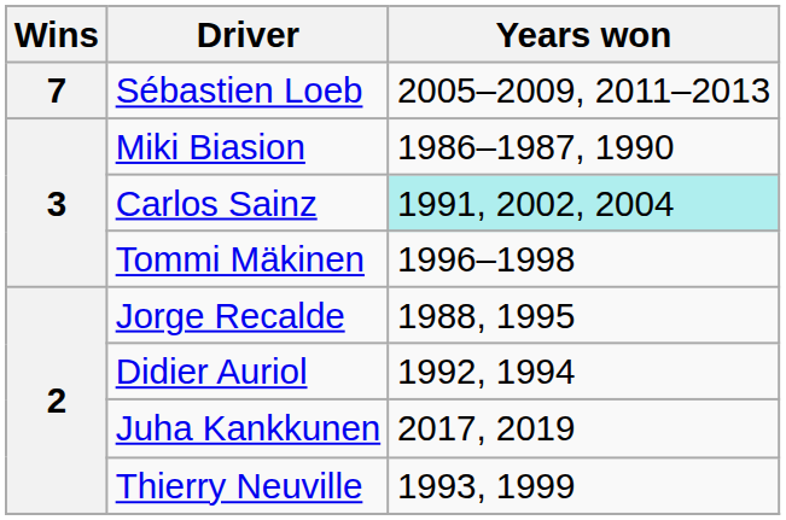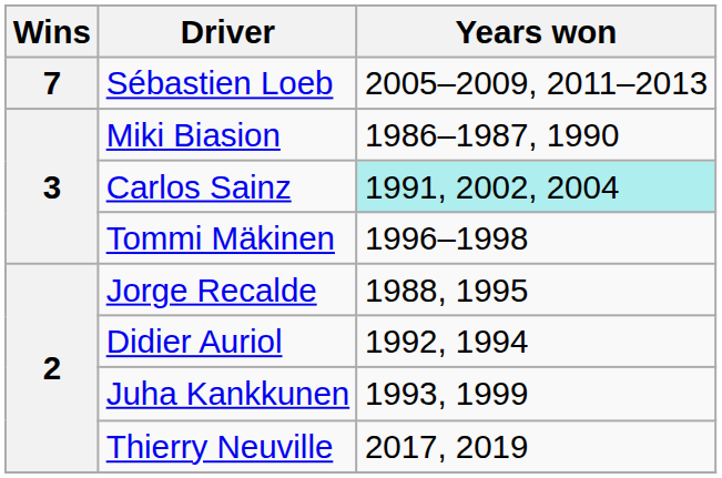 <table class="wikitable" style="font-size: 95%;">
 <tr>
 <th>Wins</th>
 <th>Driver</th>
 <th>Years won</th>
 </tr>
 <tr>
 <th>7</th>
 <td> <a href='#'>Sébastien Loeb</a></td>
 <td>2005–2009, 2011–2013</td>
 </tr>
 <tr>
 <th rowspan=3>3</th>
 <td> <a href='#'>Miki Biasion</a></td>
 <td>1986–1987, 1990</td>
 </tr>
 <tr>
 <td> <a href='#'>Carlos Sainz</a></td>
 <td style="background: paleturquoise;">1991, 2002, 2004</td>
 </tr>
 <tr>
 <td> <a href='#'>Tommi Mäkinen</a></td>
 <td>1996–1998</td>
 </tr>
 <tr>
 <th rowspan=4>2</th>
 <td> <a href='#'>Jorge Recalde</a></td>
 <td>1988, 1995</td>
 </tr>
 <tr>
 <td> <a href='#'>Didier Auriol</a></td>
 <td>1992, 1994</td>
 </tr>
 <tr>
 <td> <a href='#'>Juha Kankkunen</a></td>
-<td>2017, 2019</td>
+<td>1993, 1999</td>
 </tr>
 <tr>
 <td> <a href='#'>Thierry Neuville</a></td>
-<td>1993, 1999</td>
+<td>2017, 2019</td>
 </tr>
 <tr>
 </tr>
 </table>
